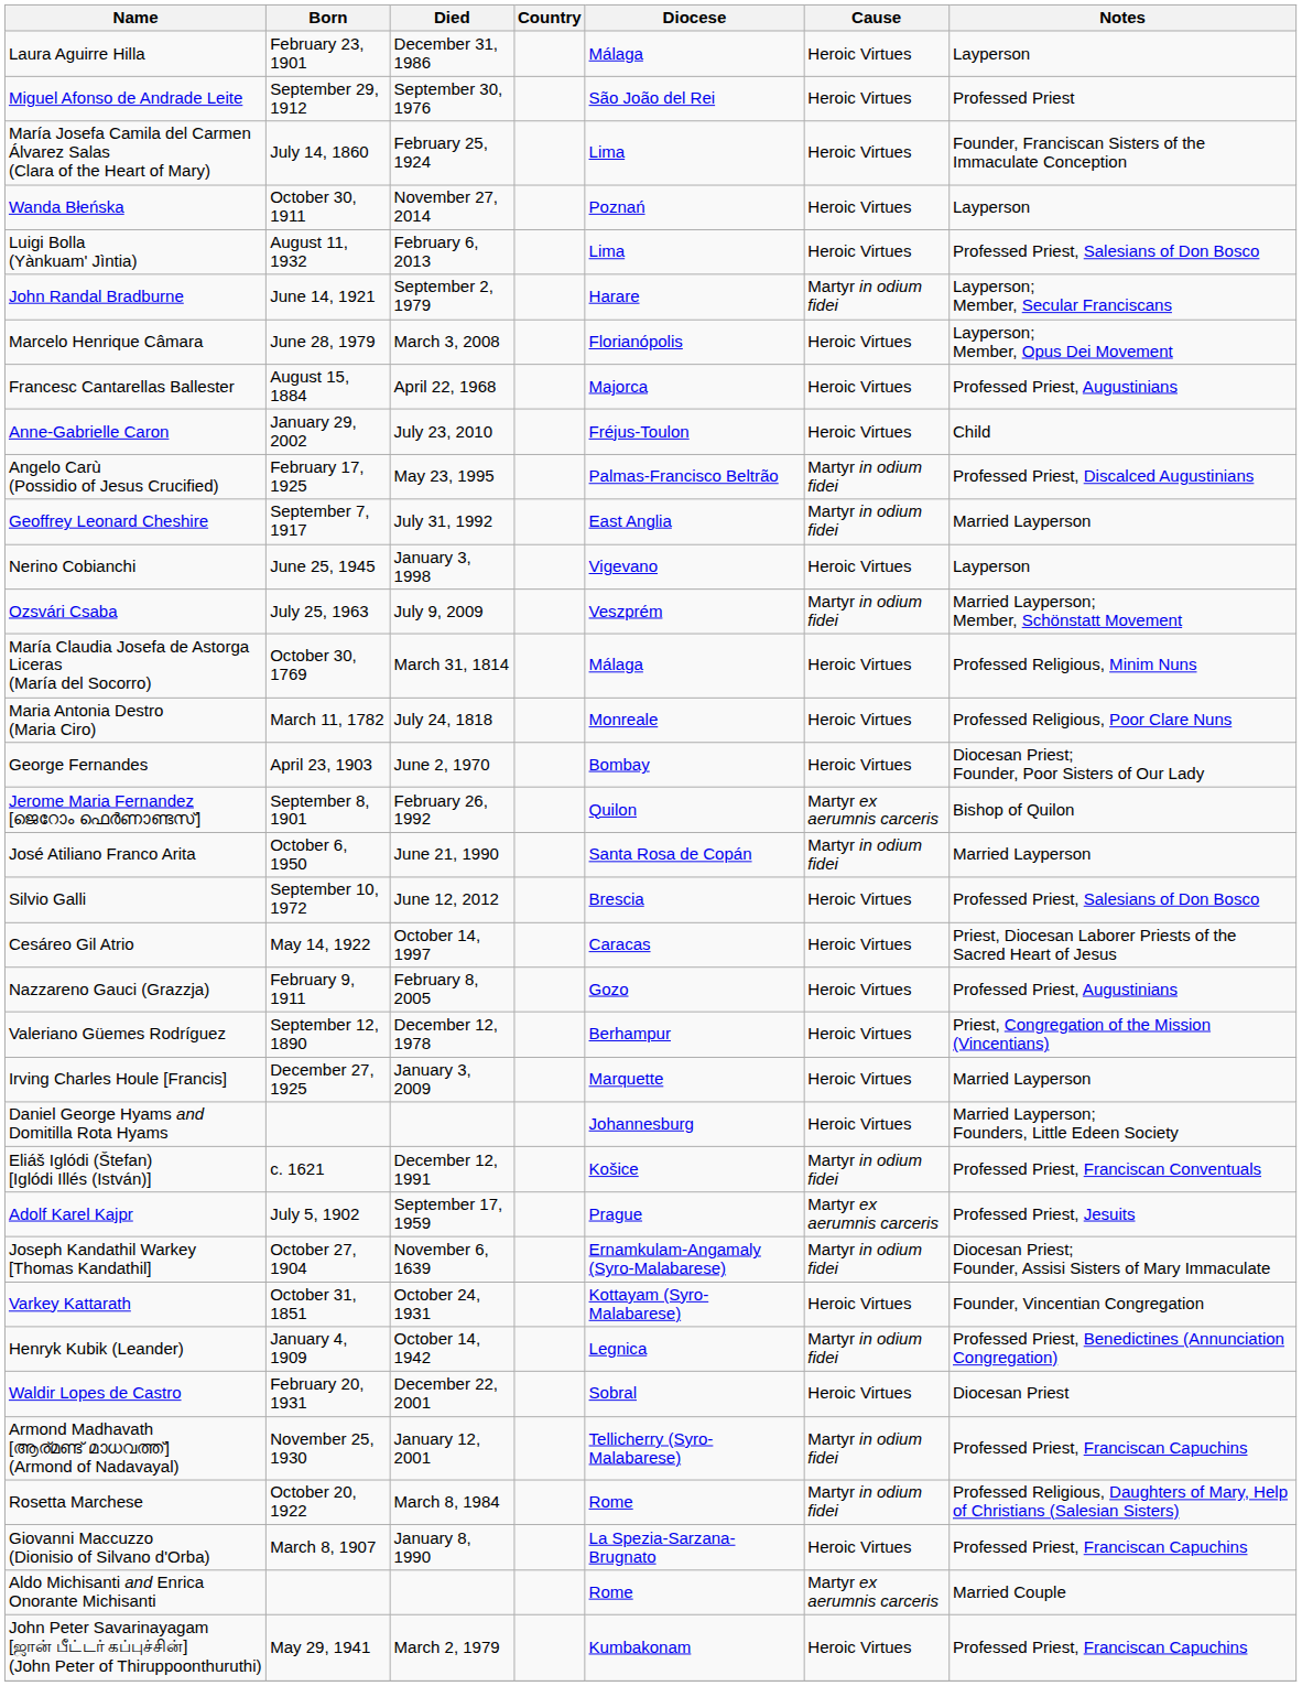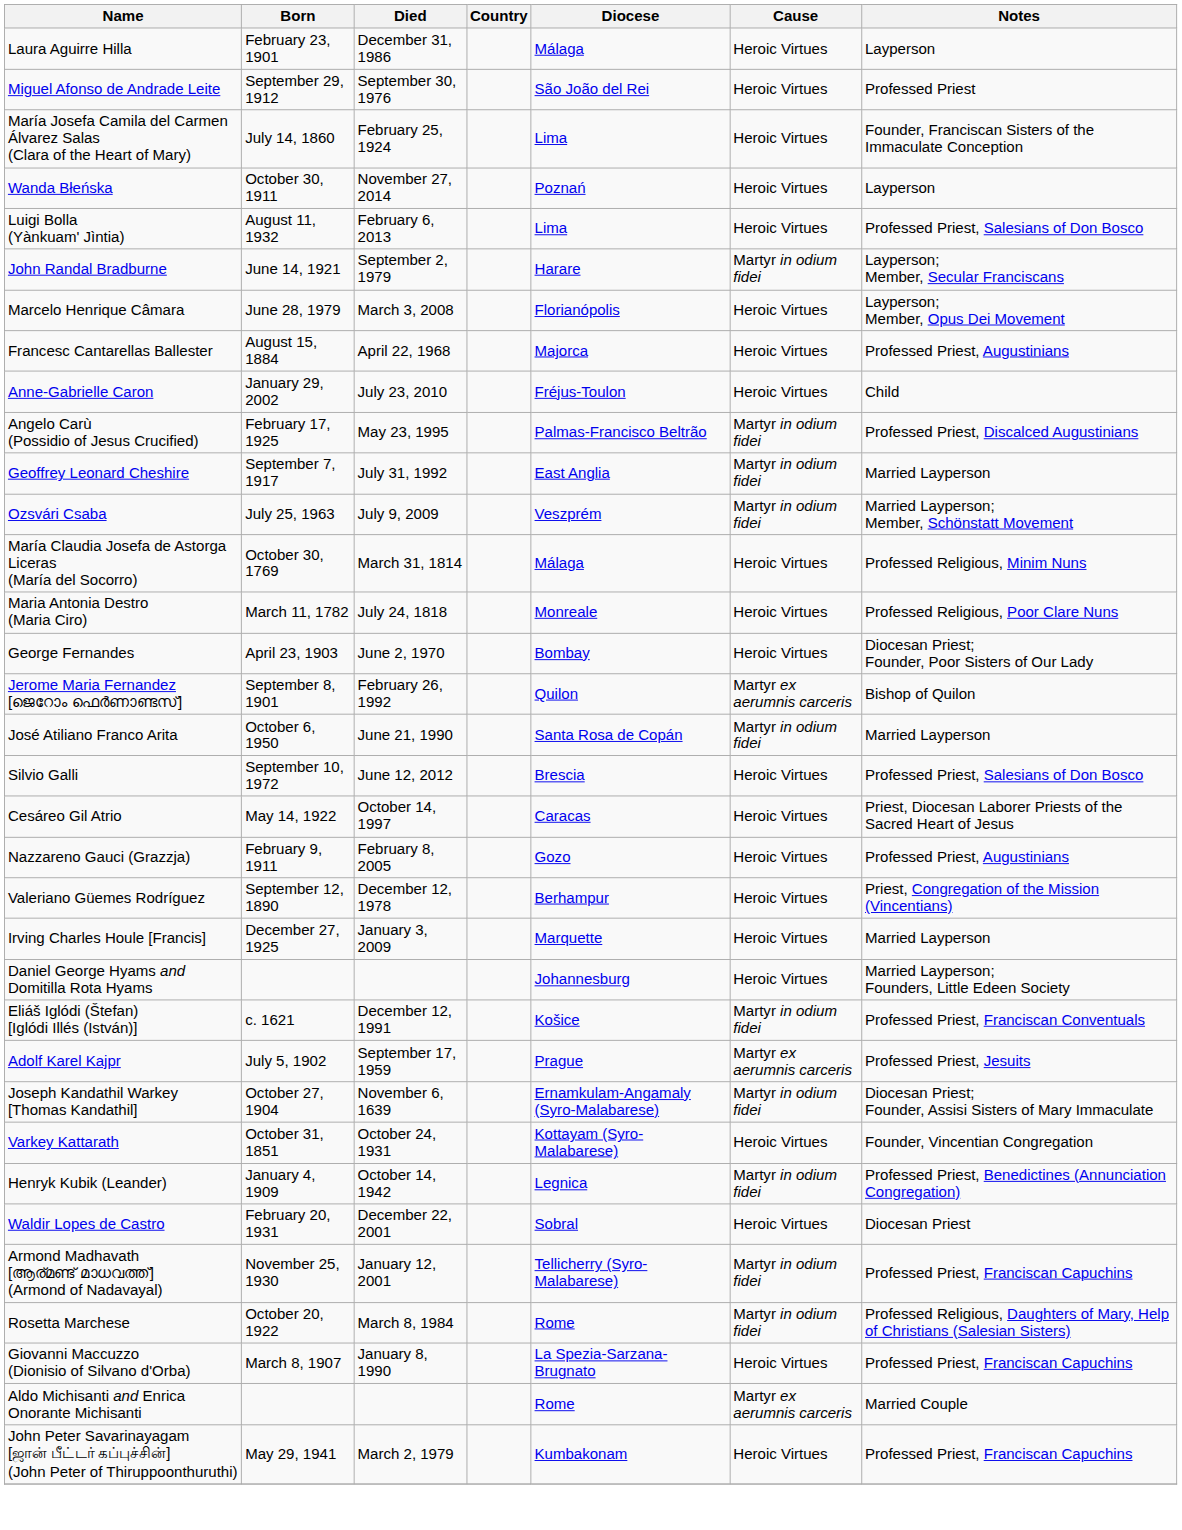 <table class="wikitable sortable">
 <tr>
 <th>Name</th>
 <th>Born</th>
 <th>Died</th>
 <th>Country</th>
 <th>Diocese</th>
 <th>Cause</th>
 <th>Notes</th>
 </tr>
 <tr>
 <td>Laura Aguirre Hilla</td>
 <td>February 23, 1901</td>
 <td>December 31, 1986</td>
 <td></td>
 <td><a href='#'>Málaga</a></td>
 <td>Heroic Virtues</td>
 <td>Layperson</td>
 </tr>
 <tr>
 <td><a href='#'>Miguel Afonso de Andrade Leite</a></td>
 <td>September 29, 1912</td>
 <td>September 30, 1976</td>
 <td></td>
 <td><a href='#'>São João del Rei</a></td>
 <td>Heroic Virtues</td>
 <td>Professed Priest</td>
 </tr>
 <tr>
 <td>María Josefa Camila del Carmen Álvarez Salas <br>(Clara of the Heart of Mary)</td>
 <td>July 14, 1860</td>
 <td>February 25, 1924</td>
 <td></td>
 <td><a href='#'>Lima</a></td>
 <td>Heroic Virtues</td>
 <td>Founder, Franciscan Sisters of the Immaculate Conception</td>
 </tr>
 <tr>
 <td><a href='#'>Wanda Błeńska</a></td>
 <td>October 30, 1911</td>
 <td>November 27, 2014</td>
 <td></td>
 <td><a href='#'>Poznań</a></td>
 <td>Heroic Virtues</td>
 <td>Layperson</td>
 </tr>
 <tr>
 <td>Luigi Bolla <br>(Yànkuam' Jìntia)</td>
 <td>August 11, 1932</td>
 <td>February 6, 2013</td>
 <td><br></td>
 <td><a href='#'>Lima</a></td>
 <td>Heroic Virtues</td>
 <td>Professed Priest, <a href='#'>Salesians of Don Bosco</a></td>
 </tr>
 <tr>
 <td><a href='#'>John Randal Bradburne</a></td>
 <td>June 14, 1921</td>
 <td>September 2, 1979</td>
 <td><br></td>
 <td><a href='#'>Harare</a></td>
 <td>Martyr <em>in odium fidei</em></td>
 <td>Layperson; <br>Member, <a href='#'>Secular Franciscans</a></td>
 </tr>
 <tr>
 <td>Marcelo Henrique Câmara</td>
 <td>June 28, 1979</td>
 <td>March 3, 2008</td>
 <td></td>
 <td><a href='#'>Florianópolis</a></td>
 <td>Heroic Virtues</td>
 <td>Layperson;<br> Member, <a href='#'>Opus Dei Movement</a></td>
 </tr>
 <tr>
 <td>Francesc Cantarellas Ballester</td>
 <td>August 15, 1884</td>
 <td>April 22, 1968</td>
 <td></td>
 <td><a href='#'>Majorca</a></td>
 <td>Heroic Virtues</td>
 <td>Professed Priest, <a href='#'>Augustinians</a></td>
 </tr>
 <tr>
 <td><a href='#'>Anne-Gabrielle Caron</a></td>
 <td>January 29, 2002</td>
 <td>July 23, 2010</td>
 <td></td>
 <td><a href='#'>Fréjus-Toulon</a></td>
 <td>Heroic Virtues</td>
 <td>Child</td>
 </tr>
 <tr>
 <td>Angelo Carù <br>(Possidio of Jesus Crucified)</td>
 <td>February 17, 1925</td>
 <td>May 23, 1995</td>
 <td><br></td>
 <td><a href='#'>Palmas-Francisco Beltrão</a></td>
 <td>Martyr <em>in odium fidei</em></td>
 <td>Professed Priest, <a href='#'>Discalced Augustinians</a></td>
 </tr>
 <tr>
 <td><a href='#'>Geoffrey Leonard Cheshire</a></td>
 <td>September 7, 1917</td>
 <td>July 31, 1992</td>
 <td></td>
 <td><a href='#'>East Anglia</a></td>
 <td>Martyr <em>in odium fidei</em></td>
 <td>Married Layperson</td>
-</tr>
-<tr>
-<td>Nerino Cobianchi</td>
-<td>June 25, 1945</td>
-<td>January 3, 1998</td>
-<td></td>
-<td><a href='#'>Vigevano</a></td>
-<td>Heroic Virtues</td>
-<td>Layperson</td>
 </tr>
 <tr>
 <td><a href='#'>Ozsvári Csaba</a></td>
 <td>July 25, 1963</td>
 <td>July 9,  2009</td>
 <td></td>
 <td><a href='#'>Veszprém</a></td>
 <td>Martyr <em>in odium fidei</em></td>
 <td>Married Layperson;<br> Member, <a href='#'>Schönstatt Movement</a></td>
 </tr>
 <tr>
 <td>María Claudia Josefa de Astorga Liceras <br>(María del Socorro)</td>
 <td>October 30, 1769</td>
 <td>March 31, 1814</td>
 <td></td>
 <td><a href='#'>Málaga</a></td>
 <td>Heroic Virtues</td>
 <td>Professed Religious, <a href='#'>Minim Nuns</a></td>
 </tr>
 <tr>
 <td>Maria Antonia Destro <br>(Maria Ciro)</td>
 <td>March 11, 1782</td>
 <td>July 24, 1818</td>
 <td></td>
 <td><a href='#'>Monreale</a></td>
 <td>Heroic Virtues</td>
 <td>Professed Religious, <a href='#'>Poor Clare Nuns</a></td>
 </tr>
 <tr>
 <td>George Fernandes</td>
 <td>April 23, 1903</td>
 <td>June 2, 1970</td>
 <td></td>
 <td><a href='#'>Bombay</a></td>
 <td>Heroic Virtues</td>
 <td>Diocesan Priest;<br> Founder, Poor Sisters of Our Lady</td>
 </tr>
 <tr>
 <td><a href='#'>Jerome Maria Fernandez</a><br> [ജെറോം ഫെർണാണ്ടസ്]</td>
 <td>September 8, 1901</td>
 <td>February 26, 1992</td>
 <td></td>
 <td><a href='#'>Quilon</a></td>
 <td>Martyr <em>ex aerumnis carceris</em></td>
 <td>Bishop of Quilon</td>
 </tr>
 <tr>
 <td>José Atiliano Franco Arita</td>
 <td>October 6, 1950</td>
 <td>June 21, 1990</td>
 <td></td>
 <td><a href='#'>Santa Rosa de Copán</a></td>
 <td>Martyr <em>in odium fidei</em></td>
 <td>Married Layperson</td>
 </tr>
 <tr>
 <td>Silvio Galli</td>
 <td>September 10, 1972</td>
 <td>June 12, 2012</td>
 <td></td>
 <td><a href='#'>Brescia</a></td>
 <td>Heroic Virtues</td>
 <td>Professed Priest, <a href='#'>Salesians of Don Bosco</a></td>
 </tr>
 <tr>
 <td>Cesáreo Gil Atrio</td>
 <td>May 14, 1922</td>
 <td>October 14, 1997</td>
 <td><br></td>
 <td><a href='#'>Caracas</a></td>
 <td>Heroic Virtues</td>
 <td>Priest, Diocesan Laborer Priests of the Sacred Heart of Jesus</td>
 </tr>
 <tr>
 <td>Nazzareno Gauci (Grazzja)</td>
 <td>February 9, 1911</td>
 <td>February 8, 2005</td>
 <td></td>
 <td><a href='#'>Gozo</a></td>
 <td>Heroic Virtues</td>
 <td>Professed Priest, <a href='#'>Augustinians</a></td>
 </tr>
 <tr>
 <td>Valeriano Güemes Rodríguez</td>
 <td>September 12, 1890</td>
 <td>December 12, 1978</td>
 <td><br></td>
 <td><a href='#'>Berhampur</a></td>
 <td>Heroic Virtues</td>
 <td>Priest, <a href='#'>Congregation of the Mission (Vincentians)</a></td>
 </tr>
 <tr>
 <td>Irving Charles Houle [Francis]</td>
 <td>December 27, 1925</td>
 <td>January 3, 2009</td>
 <td></td>
 <td><a href='#'>Marquette</a></td>
 <td>Heroic Virtues</td>
 <td>Married Layperson</td>
 </tr>
 <tr>
 <td>Daniel George Hyams <em>and</em> Domitilla Rota Hyams</td>
 <td></td>
 <td></td>
 <td><br></td>
 <td><a href='#'>Johannesburg</a></td>
 <td>Heroic Virtues</td>
 <td>Married Layperson;<br> Founders, Little Edeen Society</td>
 </tr>
 <tr>
 <td>Eliáš Iglódi (Štefan) <br>[Iglódi Illés (István)]</td>
 <td>c. 1621</td>
 <td>December 12, 1991</td>
 <td><br></td>
 <td><a href='#'>Košice</a></td>
 <td>Martyr <em>in odium fidei</em></td>
 <td>Professed Priest, <a href='#'>Franciscan Conventuals</a></td>
 </tr>
 <tr>
 <td><a href='#'>Adolf Karel Kajpr</a></td>
 <td>July 5, 1902</td>
 <td>September 17, 1959</td>
 <td><br></td>
 <td><a href='#'>Prague</a></td>
 <td>Martyr <em>ex aerumnis carceris</em></td>
 <td>Professed Priest, <a href='#'>Jesuits</a></td>
 </tr>
 <tr>
 <td>Joseph Kandathil Warkey <br>[Thomas Kandathil]</td>
 <td>October 27, 1904</td>
 <td>November 6, 1639</td>
 <td></td>
 <td><a href='#'>Ernamkulam-Angamaly (Syro-Malabarese)</a></td>
 <td>Martyr <em>in odium fidei</em></td>
 <td>Diocesan Priest;<br> Founder, Assisi Sisters of Mary Immaculate</td>
 </tr>
 <tr>
 <td><a href='#'>Varkey Kattarath</a></td>
 <td>October 31, 1851</td>
 <td>October 24, 1931</td>
 <td></td>
 <td><a href='#'>Kottayam (Syro-Malabarese)</a></td>
 <td>Heroic Virtues</td>
 <td>Founder, Vincentian Congregation</td>
 </tr>
 <tr>
 <td>Henryk Kubik (Leander)</td>
 <td>January 4, 1909</td>
 <td>October 14, 1942</td>
 <td></td>
 <td><a href='#'>Legnica</a></td>
 <td>Martyr <em>in odium fidei</em></td>
 <td>Professed Priest, <a href='#'>Benedictines (Annunciation Congregation)</a></td>
 </tr>
 <tr>
 <td><a href='#'>Waldir Lopes de Castro</a></td>
 <td>February 20, 1931</td>
 <td>December 22, 2001</td>
 <td></td>
 <td><a href='#'>Sobral</a></td>
 <td>Heroic Virtues</td>
 <td>Diocesan Priest</td>
 </tr>
 <tr>
 <td>Armond Madhavath <br>[ആര്മണ്ട് മാധവത്ത്] <br>(Armond of Nadavayal)</td>
 <td>November 25, 1930</td>
 <td>January 12, 2001</td>
 <td></td>
 <td><a href='#'>Tellicherry (Syro-Malabarese)</a></td>
 <td>Martyr <em>in odium fidei</em></td>
 <td>Professed Priest, <a href='#'>Franciscan Capuchins</a></td>
 </tr>
 <tr>
 <td>Rosetta Marchese</td>
 <td>October 20, 1922</td>
 <td>March 8, 1984</td>
 <td></td>
 <td><a href='#'>Rome</a></td>
 <td>Martyr <em>in odium fidei</em></td>
 <td>Professed Religious, <a href='#'>Daughters of Mary, Help of Christians (Salesian Sisters)</a></td>
 </tr>
 <tr>
 <td>Giovanni Maccuzzo <br>(Dionisio of Silvano d'Orba)</td>
 <td>March 8, 1907</td>
 <td>January 8, 1990</td>
 <td></td>
 <td><a href='#'>La Spezia-Sarzana-Brugnato</a></td>
 <td>Heroic Virtues</td>
 <td>Professed Priest, <a href='#'>Franciscan Capuchins</a></td>
 </tr>
 <tr>
 <td>Aldo Michisanti <em>and</em> Enrica Onorante Michisanti</td>
 <td></td>
 <td></td>
 <td></td>
 <td><a href='#'>Rome</a></td>
 <td>Martyr <em>ex aerumnis carceris</em></td>
 <td>Married Couple</td>
 </tr>
 <tr>
 <td>John Peter Savarinayagam <br>[ஜான் பீட்டர் கப்புச்சின்] <br>(John Peter of Thiruppoonthuruthi)</td>
 <td>May 29, 1941</td>
 <td>March 2, 1979</td>
 <td></td>
 <td><a href='#'>Kumbakonam</a></td>
 <td>Heroic Virtues</td>
 <td>Professed Priest, <a href='#'>Franciscan Capuchins</a></td>
 </tr>
 <tr>
 </tr>
 </table>
